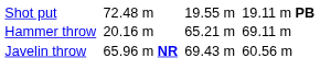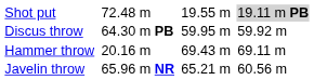 <table>
 <tr>
 </tr>
 <tr>
 <td><a href='#'>Shot put</a></td>
 <td></td>
 <td>72.48 m</td>
 <td></td>
 <td>19.55 m</td>
 <td></td>
-<td>19.11 m <strong>PB</strong></td>
+<td style="background: lightgrey;">19.11 m <strong>PB</strong></td>
+</tr>
+<tr>
+<td><a href='#'>Discus throw</a></td>
+<td></td>
+<td>64.30 m <strong>PB</strong></td>
+<td></td>
+<td>59.95 m</td>
+<td></td>
+<td>59.92 m</td>
 </tr>
 <tr>
 <td><a href='#'>Hammer throw</a></td>
 <td></td>
 <td>20.16 m</td>
 <td></td>
-<td>65.21 m</td>
+<td>69.43 m</td>
 <td></td>
 <td>69.11 m</td>
 </tr>
 <tr>
 <td><a href='#'>Javelin throw</a></td>
 <td></td>
 <td>65.96 m <strong><a href='#'>NR</a></strong></td>
 <td></td>
-<td>69.43 m</td>
+<td>65.21 m</td>
 <td></td>
 <td>60.56 m</td>
 </tr>
 <tr>
 <th colspan=7></th>
 </tr>
 </table>
